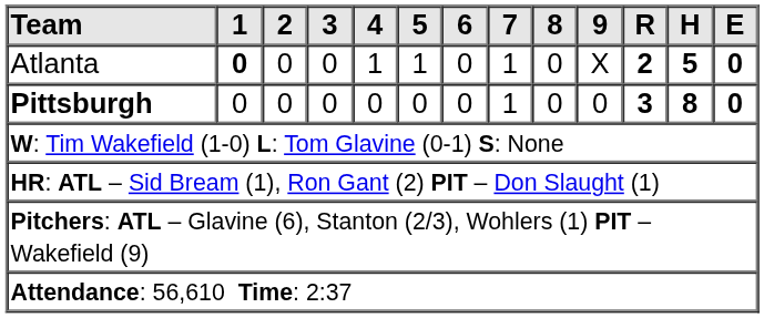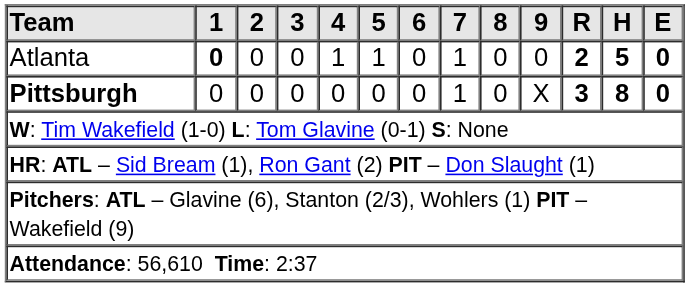 <table border=1 cellspacing=0 width=425 style="margin-left:3em;">
 <tr style="text-align:center; background-color:#e6e6e6;">
 <th align=left width=28%>Team</th>
 <th width=6%>1</th>
 <th width=6%>2</th>
 <th width=6%>3</th>
 <th width=6%>4</th>
 <th width=6%>5</th>
 <th width=6%>6</th>
 <th width=6%>7</th>
 <th width=6%>8</th>
 <th width=6%>9</th>
 <th width=6%>R</th>
 <th width=6%>H</th>
 <th width=6%>E</th>
 </tr>
 <tr style="text-align:center;">
 <td align=left>Atlanta</td>
 <td><strong>0</strong></td>
 <td>0</td>
 <td>0</td>
 <td>1</td>
 <td>1</td>
 <td>0</td>
 <td>1</td>
 <td>0</td>
-<td>X</td>
+<td>0</td>
 <td><strong>2</strong></td>
 <td><strong>5</strong></td>
 <td><strong>0</strong></td>
 </tr>
 <tr style="text-align:center;">
 <td align=left><strong>Pittsburgh</strong></td>
 <td>0</td>
 <td>0</td>
 <td>0</td>
 <td>0</td>
 <td>0</td>
 <td>0</td>
 <td>1</td>
 <td>0</td>
-<td>0</td>
+<td>X</td>
 <td><strong>3</strong></td>
 <td><strong>8</strong></td>
 <td><strong>0</strong></td>
 </tr>
 <tr style="text-align:left;">
 <td colspan=13><small><strong>W</strong>: <a href='#'>Tim Wakefield</a> (1-0)   <strong>L</strong>: <a href='#'>Tom Glavine</a> (0-1)   <strong>S</strong>: None</small></td>
 </tr>
 <tr style="text-align:left;">
 <td colspan=13><small><strong>HR</strong>: <strong>ATL</strong> – <a href='#'>Sid Bream</a> (1), <a href='#'>Ron Gant</a> (2)  <strong>PIT</strong> – <a href='#'>Don Slaught</a> (1)</small></td>
 </tr>
 <tr style="text-align:left;">
 <td colspan=13><small><strong>Pitchers</strong>: <strong>ATL</strong> – Glavine (6), Stanton (2/3), Wohlers (1)  <strong>PIT</strong> – Wakefield (9)</small></td>
 </tr>
 <tr style="text-align:left;">
 <td colspan=13><small><strong>Attendance</strong>: 56,610  <strong>Time</strong>: 2:37</small></td>
 </tr>
 </table>
